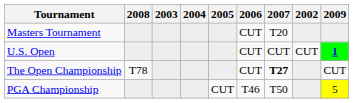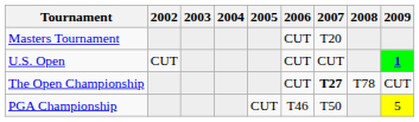 <table class="wikitable" style="font-size:95%;text-align:center;">
 <tr>
 <th>Tournament</th>
-<th>2008</th>
+<th>2002</th>
 <th>2003</th>
 <th>2004</th>
 <th>2005</th>
 <th>2006</th>
 <th>2007</th>
-<th>2002</th>
+<th>2008</th>
 <th>2009</th>
 </tr>
 <tr>
 <td align=left><a href='#'>Masters Tournament</a></td>
 <td style="background:#eeeeee;"></td>
 <td style="background:#eeeeee;"></td>
 <td style="background:#eeeeee;"></td>
 <td style="background:#eeeeee;"></td>
 <td>CUT</td>
 <td>T20</td>
 <td style="background:#eeeeee;"></td>
 <td style="background:#eeeeee;"></td>
 </tr>
 <tr>
 <td align=left><a href='#'>U.S. Open</a></td>
+<td>CUT</td>
+<td style="background:#eeeeee;"></td>
+<td style="background:#eeeeee;"></td>
+<td style="background:#eeeeee;"></td>
+<td>CUT</td>
+<td>CUT</td>
+<td style="background:#eeeeee;"></td>
+<td style="background:lime;"><strong><a href='#'>1</a></strong></td>
+</tr>
+<tr>
+<td align=left><a href='#'>The Open Championship</a></td>
 <td style="background:#eeeeee;"></td>
 <td style="background:#eeeeee;"></td>
 <td style="background:#eeeeee;"></td>
 <td style="background:#eeeeee;"></td>
 <td>CUT</td>
-<td>CUT</td>
-<td>CUT</td>
-<td style="background:lime;"><strong><a href='#'>1</a></strong></td>
-</tr>
-<tr>
-<td align=left><a href='#'>The Open Championship</a></td>
+<td><strong>T27</strong></td>
 <td>T78</td>
-<td style="background:#eeeeee;"></td>
-<td style="background:#eeeeee;"></td>
-<td style="background:#eeeeee;"></td>
-<td>CUT</td>
-<td><strong>T27</strong></td>
-<td style="background:#eeeeee;"></td>
 <td>CUT</td>
 </tr>
 <tr>
 <td align=left><a href='#'>PGA Championship</a></td>
 <td style="background:#eeeeee;"></td>
 <td style="background:#eeeeee;"></td>
 <td style="background:#eeeeee;"></td>
 <td>CUT</td>
 <td>T46</td>
 <td>T50</td>
 <td style="background:#eeeeee;"></td>
 <td style="background:yellow;">5</td>
 </tr>
 </table>
